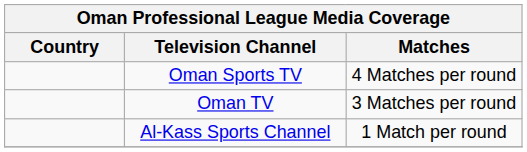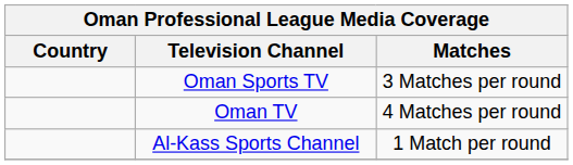 <table class="wikitable" style="text-align:center">
 <tr>
 <th colspan=3>Oman Professional League Media Coverage</th>
 </tr>
 <tr>
 <th style="width:100px;">Country</th>
 <th style="width:190px;">Television Channel</th>
 <th style="width:150px;">Matches</th>
 </tr>
 <tr>
 <td></td>
 <td><a href='#'>Oman Sports TV</a></td>
-<td>4 Matches per round</td>
+<td>3 Matches per round</td>
 </tr>
 <tr>
 <td></td>
 <td><a href='#'>Oman TV</a></td>
-<td>3 Matches per round</td>
+<td>4 Matches per round</td>
 </tr>
 <tr>
 <td></td>
 <td><a href='#'>Al-Kass Sports Channel</a></td>
 <td>1 Match per round</td>
 </tr>
 <tr>
 </tr>
 </table>
